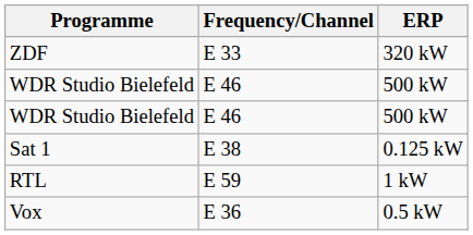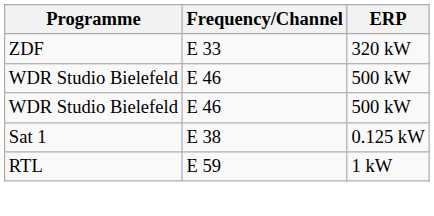 <table class="wikitable">
 <tr style="background:#ccc;">
 <th>Programme</th>
 <th>Frequency/Channel</th>
 <th>ERP</th>
 </tr>
 <tr>
 <td>ZDF</td>
 <td>E 33</td>
 <td>320 kW</td>
 </tr>
 <tr>
 <td>WDR Studio Bielefeld</td>
 <td>E 46</td>
 <td>500 kW</td>
 </tr>
 <tr>
 <td>WDR Studio Bielefeld</td>
 <td>E 46</td>
 <td>500 kW</td>
 </tr>
 <tr>
 <td>Sat 1</td>
 <td>E 38</td>
 <td>0.125 kW</td>
 </tr>
 <tr>
 <td>RTL</td>
 <td>E 59</td>
 <td>1 kW</td>
 </tr>
-<tr>
-<td>Vox</td>
-<td>E 36</td>
-<td>0.5 kW</td>
-</tr>
 </table>
